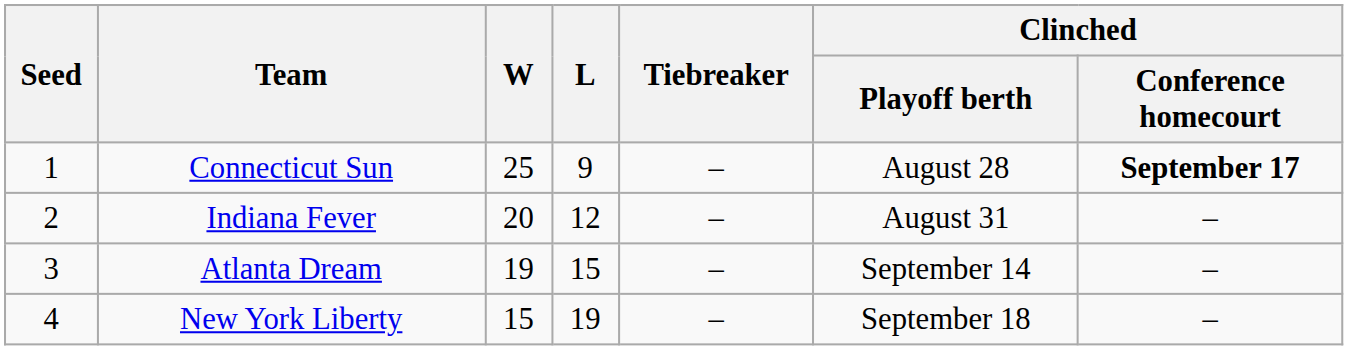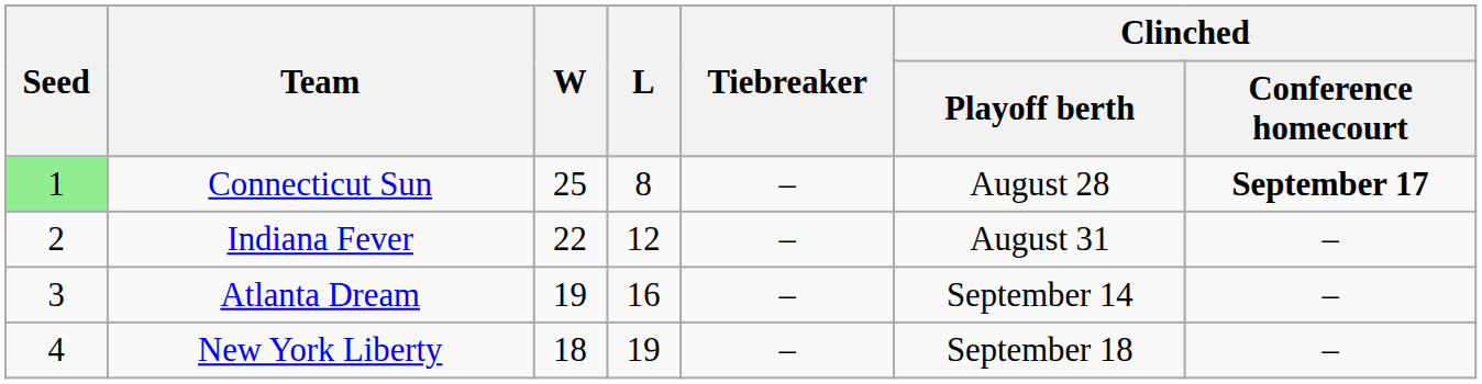 <table class=wikitable style="font-size:95%; text-align:center;" width=75%>
 <tr>
 <th rowspan=2 width=20>Seed</th>
 <th rowspan=2 width=150>Team</th>
 <th rowspan=2 width=20>W</th>
 <th rowspan=2 width=20>L</th>
 <th rowspan=2 width=50>Tiebreaker</th>
 <th colspan=4 width=200>Clinched</th>
 </tr>
 <tr>
 <th width=100>Playoff berth</th>
 <th width=100>Conference homecourt</th>
 </tr>
 <tr>
-<td>1</td>
+<td style="background: lightgreen;">1</td>
 <td><a href='#'>Connecticut Sun</a></td>
 <td>25</td>
-<td>9</td>
+<td>8</td>
 <td>–</td>
 <td>August 28</td>
 <td><strong>September 17</strong></td>
 </tr>
 <tr>
 <td>2</td>
 <td><a href='#'>Indiana Fever</a></td>
-<td>20</td>
+<td>22</td>
 <td>12</td>
 <td>–</td>
 <td>August 31</td>
 <td>–</td>
 </tr>
 <tr>
 <td>3</td>
 <td><a href='#'>Atlanta Dream</a></td>
 <td>19</td>
-<td>15</td>
+<td>16</td>
 <td>–</td>
 <td>September 14</td>
 <td>–</td>
 </tr>
 <tr>
 <td>4</td>
 <td><a href='#'>New York Liberty</a></td>
-<td>15</td>
+<td>18</td>
 <td>19</td>
 <td>–</td>
 <td>September 18</td>
 <td>–</td>
 </tr>
 </table>
